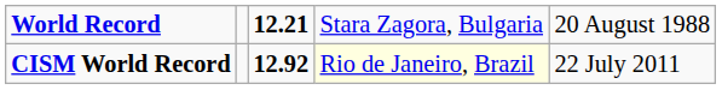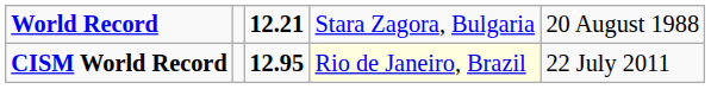 <table class="wikitable">
 <tr>
 <td><strong><a href='#'>World Record</a></strong></td>
 <td></td>
 <td><strong>12.21</strong></td>
 <td><a href='#'>Stara Zagora</a>, <a href='#'>Bulgaria</a></td>
 <td>20 August 1988</td>
 </tr>
 <tr>
 <td><strong><a href='#'>CISM</a> World Record</strong></td>
 <td></td>
-<td><strong>12.92</strong></td>
+<td><strong>12.95</strong></td>
 <td style="background: lightyellow;"><a href='#'>Rio de Janeiro</a>, <a href='#'>Brazil</a></td>
 <td>22 July 2011</td>
 </tr>
 </table>
